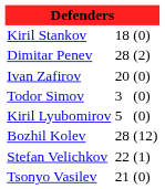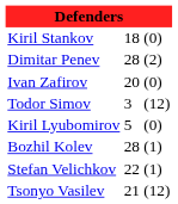 <table class="toccolours" border="0" cellpadding="2" cellspacing="0" align="left" style="margin:0.5em;">
 <tr>
 <th colspan="4" align="center" bgcolor="#FF2020"><span>Defenders</span></th>
 </tr>
 <tr>
 <td> <a href='#'>Kiril Stankov</a></td>
 <td>18</td>
 <td>(0)</td>
 </tr>
 <tr>
 <td> <a href='#'>Dimitar Penev</a></td>
 <td>28</td>
 <td>(2)</td>
 </tr>
 <tr>
 <td> <a href='#'>Ivan Zafirov</a></td>
 <td>20</td>
 <td>(0)</td>
 </tr>
 <tr>
 <td> <a href='#'>Todor Simov</a></td>
 <td>3</td>
-<td>(0)</td>
+<td>(12)</td>
 </tr>
 <tr>
 <td> <a href='#'>Kiril Lyubomirov</a></td>
 <td>5</td>
 <td>(0)</td>
 </tr>
 <tr>
 <td> <a href='#'>Bozhil Kolev</a></td>
 <td>28</td>
-<td>(12)</td>
+<td>(1)</td>
 </tr>
 <tr>
 <td> <a href='#'>Stefan Velichkov</a></td>
 <td>22</td>
 <td>(1)</td>
 </tr>
 <tr>
 <td> <a href='#'>Tsonyo Vasilev</a></td>
 <td>21</td>
-<td>(0)</td>
+<td>(12)</td>
 </tr>
 <tr>
 </tr>
 </table>
